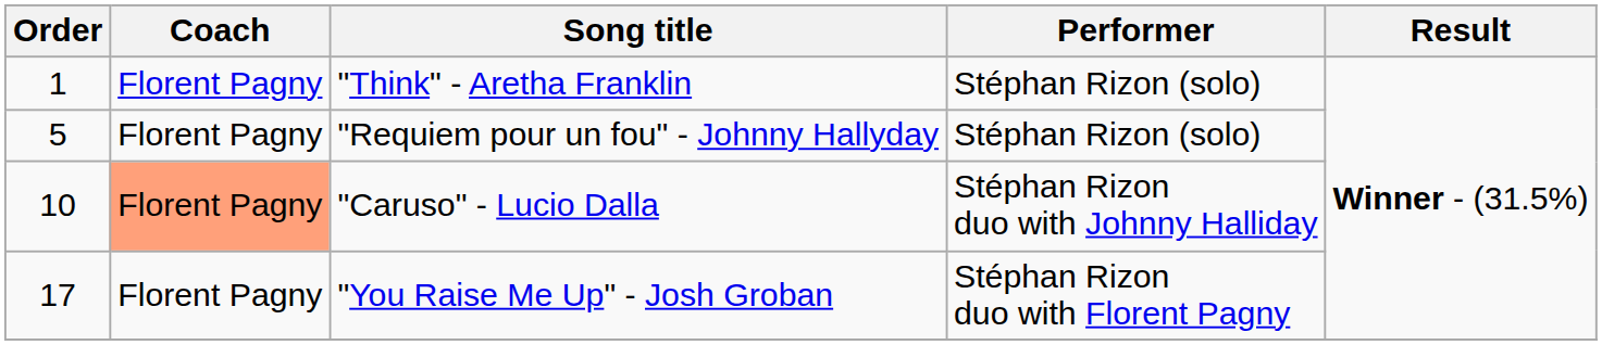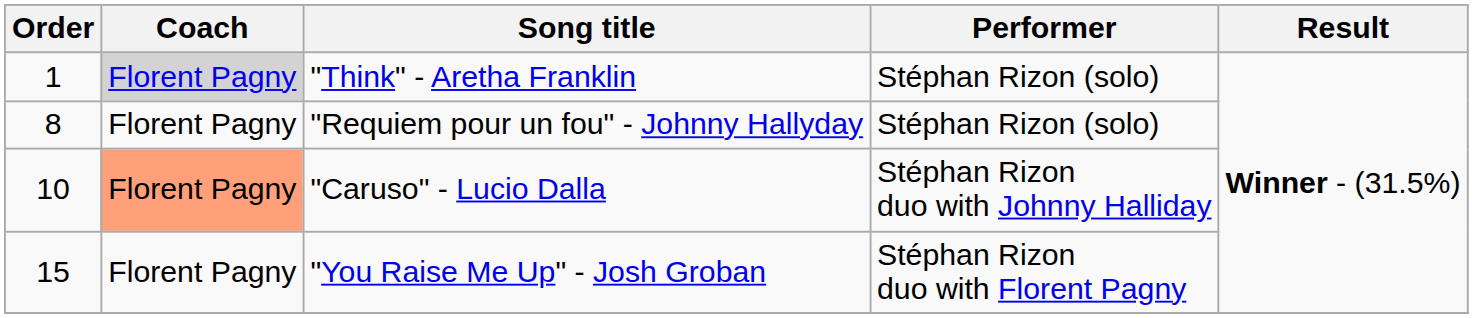 <table class="wikitable">
 <tr>
 <th>Order</th>
 <th>Coach</th>
 <th>Song title</th>
 <th>Performer</th>
 <th>Result</th>
 </tr>
 <tr>
 <td align="center">1</td>
-<td><a href='#'>Florent Pagny</a></td>
+<td style="background: lightgrey;"><a href='#'>Florent Pagny</a></td>
 <td>"<a href='#'>Think</a>" - <a href='#'>Aretha Franklin</a></td>
 <td>Stéphan Rizon (solo)</td>
 <td rowspan=4><strong>Winner</strong> - (31.5%)</td>
 </tr>
 <tr>
-<td align="center">5</td>
+<td align="center">8</td>
 <td>Florent Pagny</td>
 <td>"Requiem pour un fou" - <a href='#'>Johnny Hallyday</a></td>
 <td>Stéphan Rizon (solo)</td>
 </tr>
 <tr>
 <td align="center">10</td>
 <td style="background: lightsalmon;">Florent Pagny</td>
 <td>"Caruso" - <a href='#'>Lucio Dalla</a></td>
 <td>Stéphan Rizon <br>duo with <a href='#'>Johnny Halliday</a></td>
 </tr>
 <tr>
-<td align="center">17</td>
+<td align="center">15</td>
 <td>Florent Pagny</td>
 <td>"<a href='#'>You Raise Me Up</a>" - <a href='#'>Josh Groban</a></td>
 <td>Stéphan Rizon <br>duo with <a href='#'>Florent Pagny</a></td>
 </tr>
 <tr>
 </tr>
 </table>
